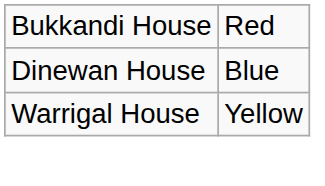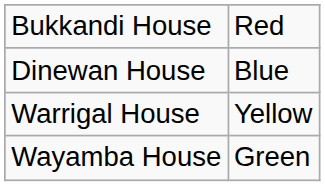 <table class="wikitable">
 <tr>
 <td>Bukkandi House</td>
 <td>Red<br></td>
 </tr>
 <tr>
 <td>Dinewan House</td>
 <td>Blue<br></td>
 </tr>
 <tr>
 <td>Warrigal House</td>
 <td>Yellow<br></td>
 </tr>
+<tr>
+<td>Wayamba House</td>
+<td>Green<br></td>
+</tr>
 </table>
